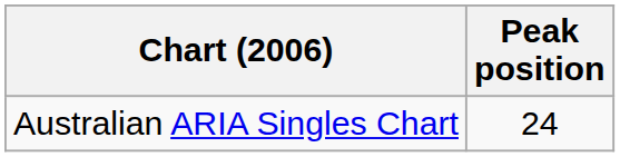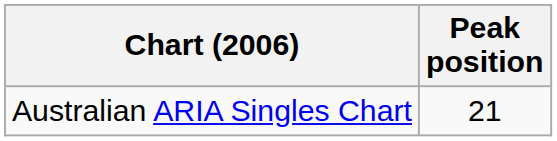 <table class="wikitable">
 <tr>
 <th>Chart (2006)</th>
 <th>Peak<br>position</th>
 </tr>
 <tr>
 <td>Australian <a href='#'>ARIA Singles Chart</a></td>
-<td align="center">24</td>
+<td align="center">21</td>
 </tr>
 </table>
